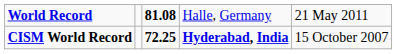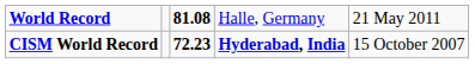 <table class="wikitable">
 <tr>
 <td><strong><a href='#'>World Record</a></strong></td>
 <td></td>
 <td><strong>81.08</strong></td>
 <td><a href='#'>Halle</a>, <a href='#'>Germany</a></td>
 <td>21 May 2011</td>
 </tr>
 <tr>
 <td><strong><a href='#'>CISM</a> World Record</strong></td>
 <td></td>
-<td><strong>72.25</strong></td>
+<td><strong>72.23</strong></td>
 <td><strong><a href='#'>Hyderabad</a>, <a href='#'>India</a></strong></td>
 <td>15 October 2007</td>
 </tr>
 </table>
